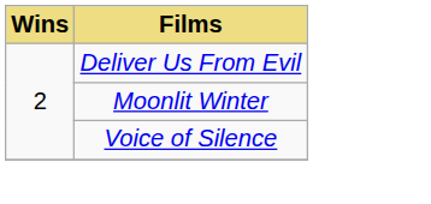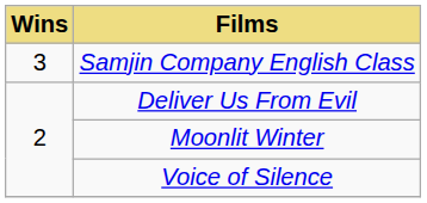 <table class="wikitable plainrowheaders" style="text-align:center;">
 <tr>
 <th style="background:#EEDD82;" ! align="center">Wins</th>
 <th style="background:#EEDD82;" ! align="center">Films</th>
+</tr>
+<tr>
+<td>3</td>
+<td><em><a href='#'>Samjin Company English Class</a></em></td>
 </tr>
 <tr>
 <td rowspan="3">2</td>
 <td><em><a href='#'>Deliver Us From Evil</a></em></td>
 </tr>
 <tr>
 <td><em><a href='#'>Moonlit Winter</a></em></td>
 </tr>
 <tr>
 <td><em><a href='#'>Voice of Silence</a></em></td>
 </tr>
 <tr>
 </tr>
 </table>
